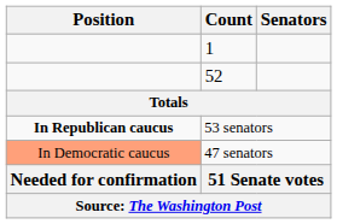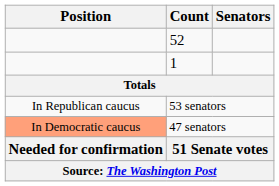 <table class="wikitable" style="float: right">
 <tr>
 <th>Position</th>
 <th>Count</th>
 <th>Senators</th>
 </tr>
 <tr>
 <td></td>
-<td>1</td>
+<td>52</td>
 <td></td>
 </tr>
 <tr>
 <td></td>
-<td>52</td>
+<td>1</td>
 <td></td>
 </tr>
 <tr>
 <th colspan="3" style="font-size:85%; text-align: center">Totals</th>
 </tr>
 <tr>
-<td colspan="1" style="font-size:85%; text-align: center"><strong>In Republican caucus</strong></td>
+<td colspan="1" style="font-size:85%; text-align: center">In Republican caucus</td>
 <td colspan="2" style="font-size:85%">53 senators</td>
 </tr>
 <tr>
 <td colspan="1" style="background: lightsalmon; font-size:85%; text-align: center">In Democratic caucus</td>
 <td colspan="2" style="font-size:85%">47 senators</td>
 </tr>
 <tr>
 <th>Needed for confirmation</th>
 <th colspan="2">51 Senate votes</th>
 </tr>
 <tr>
 <th colspan="3" style="font-size:85%; text-align: center">Source: <em><a href='#'>The Washington Post</a></em></th>
 </tr>
 </table>
